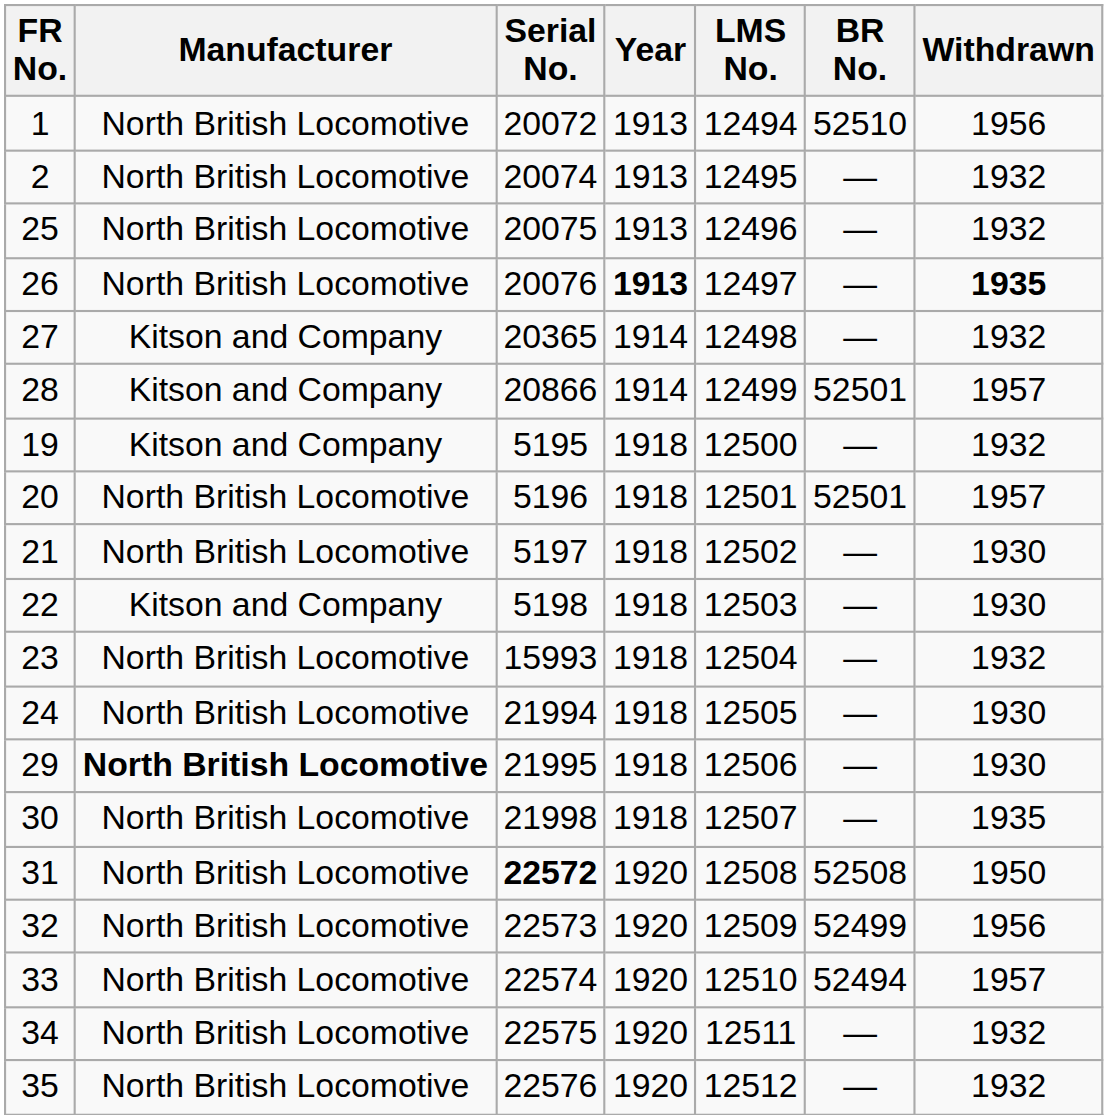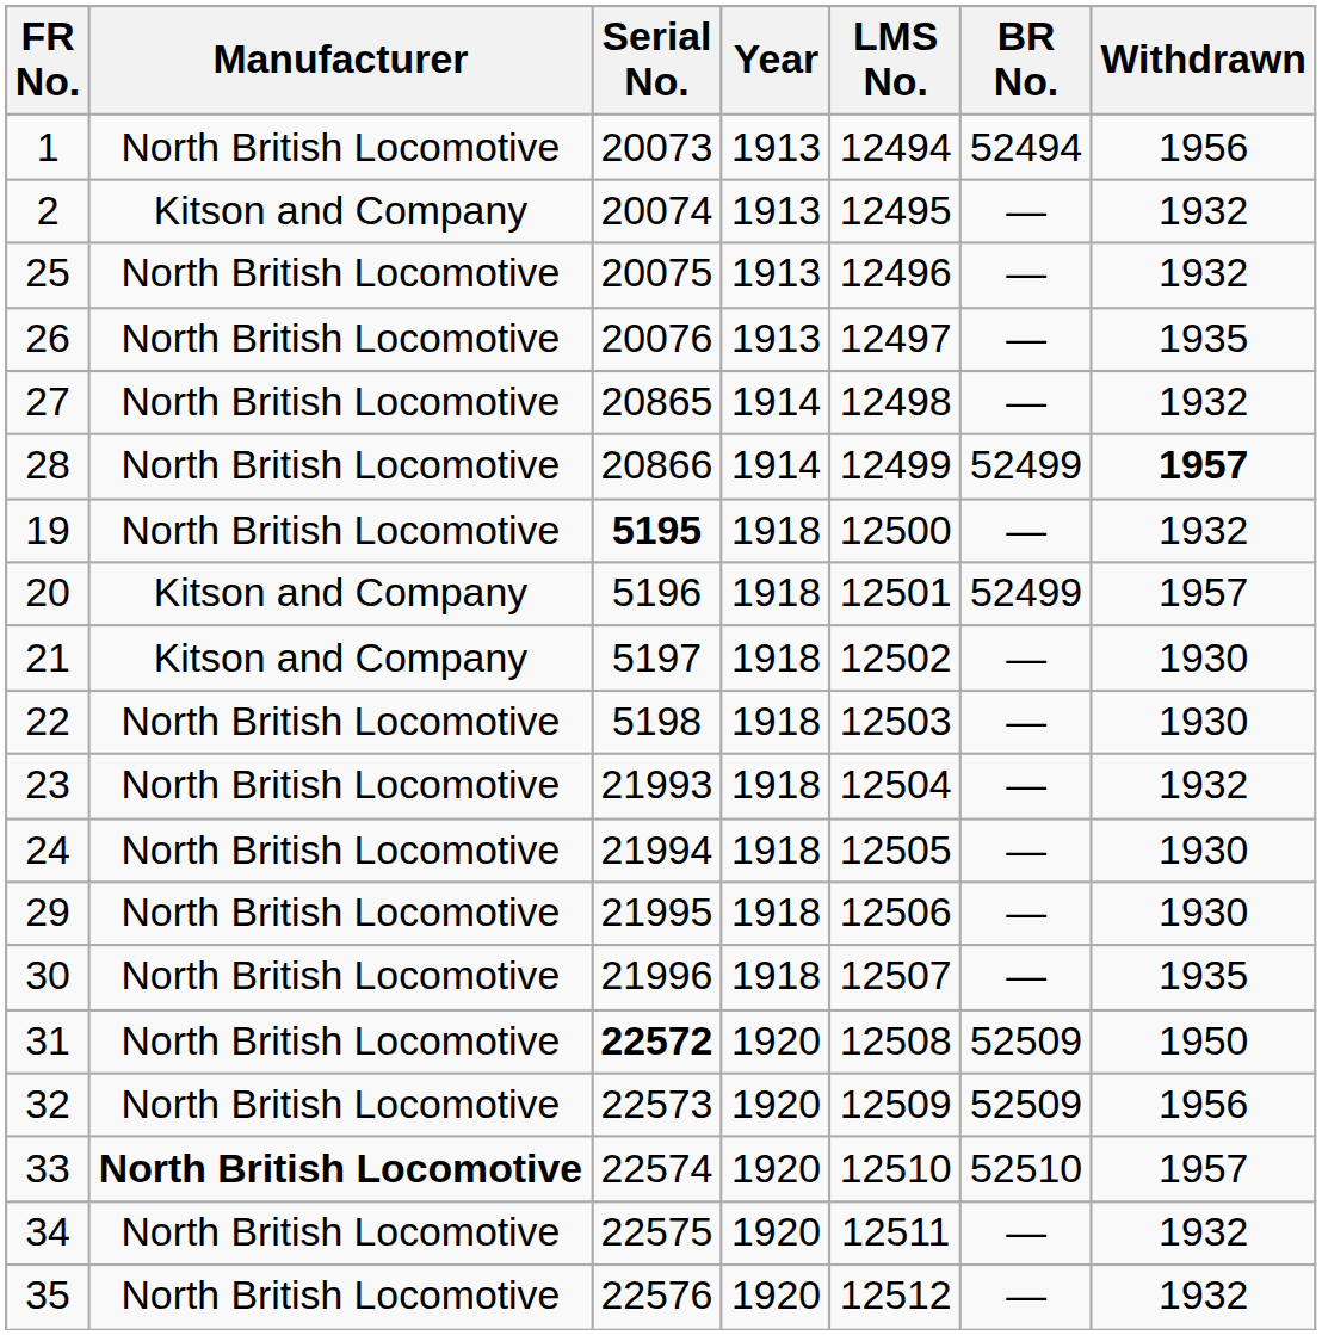 <table class="wikitable sortable" style=text-align:center>
 <tr>
 <th>FR<br>No.</th>
 <th>Manufacturer</th>
 <th>Serial<br>No.</th>
 <th>Year</th>
 <th>LMS<br>No.</th>
 <th>BR<br>No.</th>
 <th>Withdrawn</th>
 </tr>
 <tr>
 <td>1</td>
 <td>North British Locomotive</td>
-<td>20072</td>
+<td>20073</td>
 <td>1913</td>
 <td>12494</td>
-<td>52510</td>
+<td>52494</td>
 <td>1956</td>
 </tr>
 <tr>
 <td>2</td>
-<td>North British Locomotive</td>
+<td>Kitson and Company</td>
 <td>20074</td>
 <td>1913</td>
 <td>12495</td>
 <td>—</td>
 <td>1932</td>
 </tr>
 <tr>
 <td>25</td>
 <td>North British Locomotive</td>
 <td>20075</td>
 <td>1913</td>
 <td>12496</td>
 <td>—</td>
 <td>1932</td>
 </tr>
 <tr>
 <td>26</td>
 <td>North British Locomotive</td>
 <td>20076</td>
-<td><strong>1913</strong></td>
+<td>1913</td>
 <td>12497</td>
 <td>—</td>
-<td><strong>1935</strong></td>
+<td>1935</td>
 </tr>
 <tr>
 <td>27</td>
-<td>Kitson and Company</td>
-<td>20365</td>
+<td>North British Locomotive</td>
+<td>20865</td>
 <td>1914</td>
 <td>12498</td>
 <td>—</td>
 <td>1932</td>
 </tr>
 <tr>
 <td>28</td>
-<td>Kitson and Company</td>
+<td>North British Locomotive</td>
 <td>20866</td>
 <td>1914</td>
 <td>12499</td>
-<td>52501</td>
-<td>1957</td>
+<td>52499</td>
+<td><strong>1957</strong></td>
 </tr>
 <tr>
 <td>19</td>
-<td>Kitson and Company</td>
-<td>5195</td>
+<td>North British Locomotive</td>
+<td><strong>5195</strong></td>
 <td>1918</td>
 <td>12500</td>
 <td>—</td>
 <td>1932</td>
 </tr>
 <tr>
 <td>20</td>
-<td>North British Locomotive</td>
+<td>Kitson and Company</td>
 <td>5196</td>
 <td>1918</td>
 <td>12501</td>
-<td>52501</td>
+<td>52499</td>
 <td>1957</td>
 </tr>
 <tr>
 <td>21</td>
-<td>North British Locomotive</td>
+<td>Kitson and Company</td>
 <td>5197</td>
 <td>1918</td>
 <td>12502</td>
 <td>—</td>
 <td>1930</td>
 </tr>
 <tr>
 <td>22</td>
-<td>Kitson and Company</td>
+<td>North British Locomotive</td>
 <td>5198</td>
 <td>1918</td>
 <td>12503</td>
 <td>—</td>
 <td>1930</td>
 </tr>
 <tr>
 <td>23</td>
 <td>North British Locomotive</td>
-<td>15993</td>
+<td>21993</td>
 <td>1918</td>
 <td>12504</td>
 <td>—</td>
 <td>1932</td>
 </tr>
 <tr>
 <td>24</td>
 <td>North British Locomotive</td>
 <td>21994</td>
 <td>1918</td>
 <td>12505</td>
 <td>—</td>
 <td>1930</td>
 </tr>
 <tr>
 <td>29</td>
-<td><strong>North British Locomotive</strong></td>
+<td>North British Locomotive</td>
 <td>21995</td>
 <td>1918</td>
 <td>12506</td>
 <td>—</td>
 <td>1930</td>
 </tr>
 <tr>
 <td>30</td>
 <td>North British Locomotive</td>
-<td>21998</td>
+<td>21996</td>
 <td>1918</td>
 <td>12507</td>
 <td>—</td>
 <td>1935</td>
 </tr>
 <tr>
 <td>31</td>
 <td>North British Locomotive</td>
 <td><strong>22572</strong></td>
 <td>1920</td>
 <td>12508</td>
-<td>52508</td>
+<td>52509</td>
 <td>1950</td>
 </tr>
 <tr>
 <td>32</td>
 <td>North British Locomotive</td>
 <td>22573</td>
 <td>1920</td>
 <td>12509</td>
-<td>52499</td>
+<td>52509</td>
 <td>1956</td>
 </tr>
 <tr>
 <td>33</td>
-<td>North British Locomotive</td>
+<td><strong>North British Locomotive</strong></td>
 <td>22574</td>
 <td>1920</td>
 <td>12510</td>
-<td>52494</td>
+<td>52510</td>
 <td>1957</td>
 </tr>
 <tr>
 <td>34</td>
 <td>North British Locomotive</td>
 <td>22575</td>
 <td>1920</td>
 <td>12511</td>
 <td>—</td>
 <td>1932</td>
 </tr>
 <tr>
 <td>35</td>
 <td>North British Locomotive</td>
 <td>22576</td>
 <td>1920</td>
 <td>12512</td>
 <td>—</td>
 <td>1932</td>
 </tr>
 <tr>
 </tr>
 </table>
